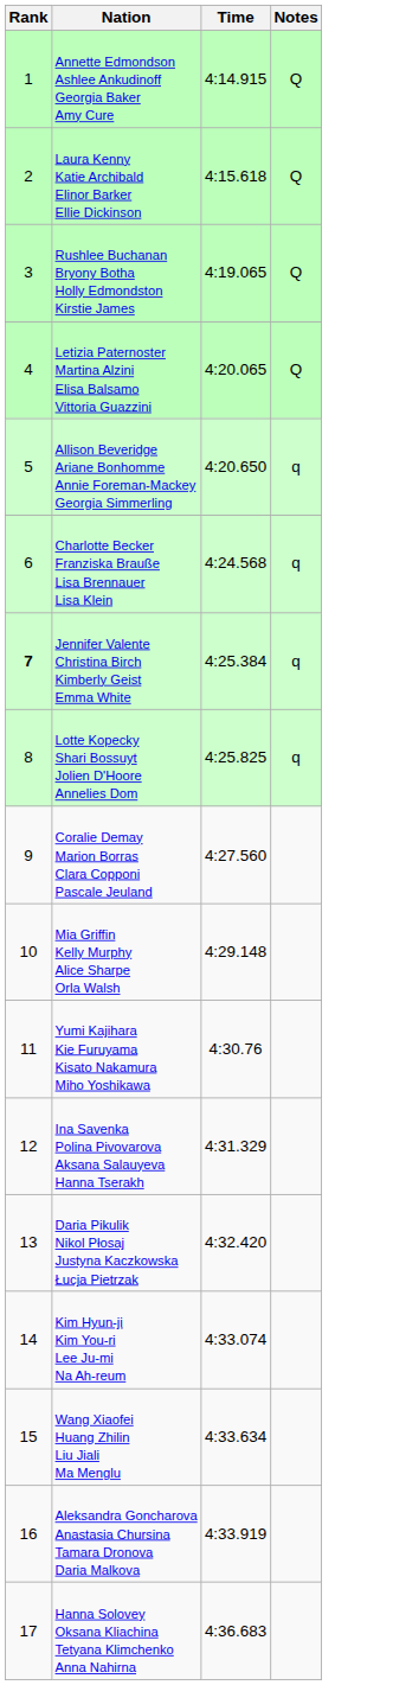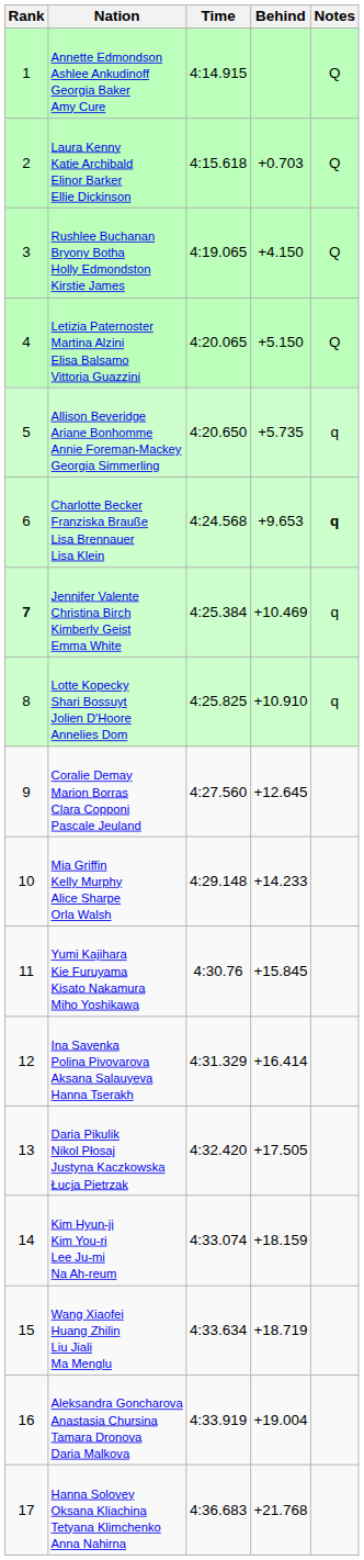 <table class="wikitable sortable" style="text-align:center">
 <tr>
 <th>Rank</th>
 <th>Nation</th>
 <th>Time</th>
+<th>Behind</th>
 <th>Notes</th>
 </tr>
 <tr bgcolor=bbffbb>
 <td>1</td>
 <td align=left><br><small><a href='#'>Annette Edmondson</a><br><a href='#'>Ashlee Ankudinoff</a><br><a href='#'>Georgia Baker</a><br><a href='#'>Amy Cure</a></small></td>
 <td>4:14.915</td>
+<td></td>
 <td>Q</td>
 </tr>
 <tr bgcolor=bbffbb>
 <td>2</td>
 <td align=left><br><small><a href='#'>Laura Kenny</a><br><a href='#'>Katie Archibald</a><br><a href='#'>Elinor Barker</a><br><a href='#'>Ellie Dickinson</a></small></td>
 <td>4:15.618</td>
+<td>+0.703</td>
 <td>Q</td>
 </tr>
 <tr bgcolor=bbffbb>
 <td>3</td>
 <td align=left><br><small><a href='#'>Rushlee Buchanan</a><br><a href='#'>Bryony Botha</a><br><a href='#'>Holly Edmondston</a><br><a href='#'>Kirstie James</a></small></td>
 <td>4:19.065</td>
+<td>+4.150</td>
 <td>Q</td>
 </tr>
 <tr bgcolor=bbffbb>
 <td>4</td>
 <td align=left><br><small><a href='#'>Letizia Paternoster</a><br><a href='#'>Martina Alzini</a><br><a href='#'>Elisa Balsamo</a><br><a href='#'>Vittoria Guazzini</a> </small></td>
 <td>4:20.065</td>
+<td>+5.150</td>
 <td>Q</td>
 </tr>
 <tr bgcolor=ccffcc>
 <td>5</td>
 <td align=left><br><small><a href='#'>Allison Beveridge</a><br><a href='#'>Ariane Bonhomme</a><br><a href='#'>Annie Foreman-Mackey</a><br><a href='#'>Georgia Simmerling</a> </small></td>
 <td>4:20.650</td>
+<td>+5.735</td>
 <td>q</td>
 </tr>
 <tr bgcolor=ccffcc>
 <td>6</td>
 <td align=left><br><small><a href='#'>Charlotte Becker</a><br><a href='#'>Franziska Brauße</a><br><a href='#'>Lisa Brennauer</a><br><a href='#'>Lisa Klein</a></small></td>
 <td>4:24.568</td>
-<td>q</td>
+<td>+9.653</td>
+<td><strong>q</strong></td>
 </tr>
 <tr bgcolor=ccffcc>
 <td><strong>7</strong></td>
 <td align=left><br><small><a href='#'>Jennifer Valente</a><br><a href='#'>Christina Birch</a><br><a href='#'>Kimberly Geist</a><br><a href='#'>Emma White</a> </small></td>
 <td>4:25.384</td>
+<td>+10.469</td>
 <td>q</td>
 </tr>
 <tr bgcolor=ccffcc>
 <td>8</td>
 <td align=left><br><small><a href='#'>Lotte Kopecky</a><br><a href='#'>Shari Bossuyt</a><br><a href='#'>Jolien D'Hoore</a><br><a href='#'>Annelies Dom</a></small></td>
 <td>4:25.825</td>
+<td>+10.910</td>
 <td>q</td>
 </tr>
 <tr>
 <td>9</td>
 <td align=left><br><small><a href='#'>Coralie Demay</a><br><a href='#'>Marion Borras</a><br><a href='#'>Clara Copponi</a><br><a href='#'>Pascale Jeuland</a> </small></td>
 <td>4:27.560</td>
+<td>+12.645</td>
 <td></td>
 </tr>
 <tr>
 <td>10</td>
 <td align=left><br><small><a href='#'>Mia Griffin</a><br><a href='#'>Kelly Murphy</a><br><a href='#'>Alice Sharpe</a><br><a href='#'>Orla Walsh</a> </small></td>
 <td>4:29.148</td>
+<td>+14.233</td>
 <td></td>
 </tr>
 <tr>
 <td>11</td>
 <td align=left><br><small><a href='#'>Yumi Kajihara</a><br><a href='#'>Kie Furuyama</a><br><a href='#'>Kisato Nakamura</a><br><a href='#'>Miho Yoshikawa</a></small></td>
 <td>4:30.76</td>
+<td>+15.845</td>
 <td></td>
 </tr>
 <tr>
 <td>12</td>
 <td align=left><br><small><a href='#'>Ina Savenka</a><br><a href='#'>Polina Pivovarova</a><br><a href='#'>Aksana Salauyeva</a><br><a href='#'>Hanna Tserakh</a> </small></td>
 <td>4:31.329</td>
+<td>+16.414</td>
 <td></td>
 </tr>
 <tr>
 <td>13</td>
 <td align=left><br><small><a href='#'>Daria Pikulik</a><br><a href='#'>Nikol Płosaj</a><br><a href='#'>Justyna Kaczkowska</a><br><a href='#'>Łucja Pietrzak</a></small></td>
 <td>4:32.420</td>
+<td>+17.505</td>
 <td></td>
 </tr>
 <tr>
 <td>14</td>
 <td align=left><br><small><a href='#'>Kim Hyun-ji</a><br><a href='#'>Kim You-ri</a><br><a href='#'>Lee Ju-mi</a><br><a href='#'>Na Ah-reum</a> </small></td>
 <td>4:33.074</td>
+<td>+18.159</td>
 <td></td>
 </tr>
 <tr>
 <td>15</td>
 <td align=left><br><small><a href='#'>Wang Xiaofei</a><br><a href='#'>Huang Zhilin</a><br><a href='#'>Liu Jiali</a><br><a href='#'>Ma Menglu</a> </small></td>
 <td>4:33.634</td>
+<td>+18.719</td>
 <td></td>
 </tr>
 <tr>
 <td>16</td>
 <td align=left><br><small><a href='#'>Aleksandra Goncharova</a><br><a href='#'>Anastasia Chursina</a><br><a href='#'>Tamara Dronova</a><br><a href='#'>Daria Malkova</a> </small></td>
 <td>4:33.919</td>
+<td>+19.004</td>
 <td></td>
 </tr>
 <tr>
 <td>17</td>
 <td align=left><br><small><a href='#'>Hanna Solovey</a><br><a href='#'>Oksana Kliachina</a><br><a href='#'>Tetyana Klimchenko</a><br><a href='#'>Anna Nahirna</a></small></td>
 <td>4:36.683</td>
+<td>+21.768</td>
 <td></td>
 </tr>
 </table>
